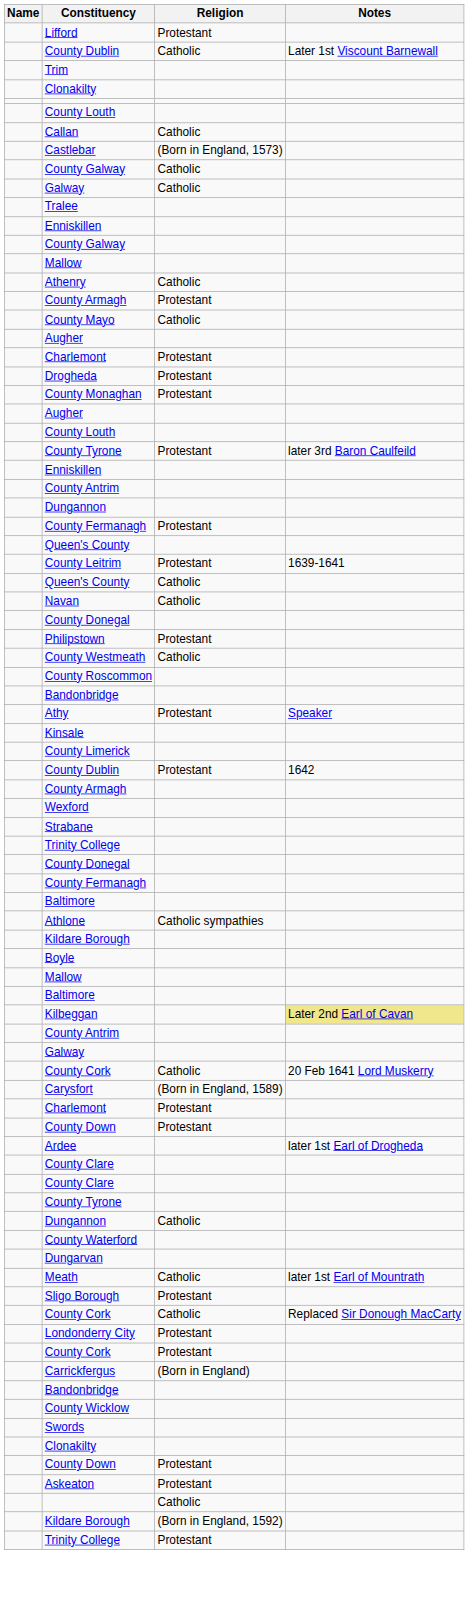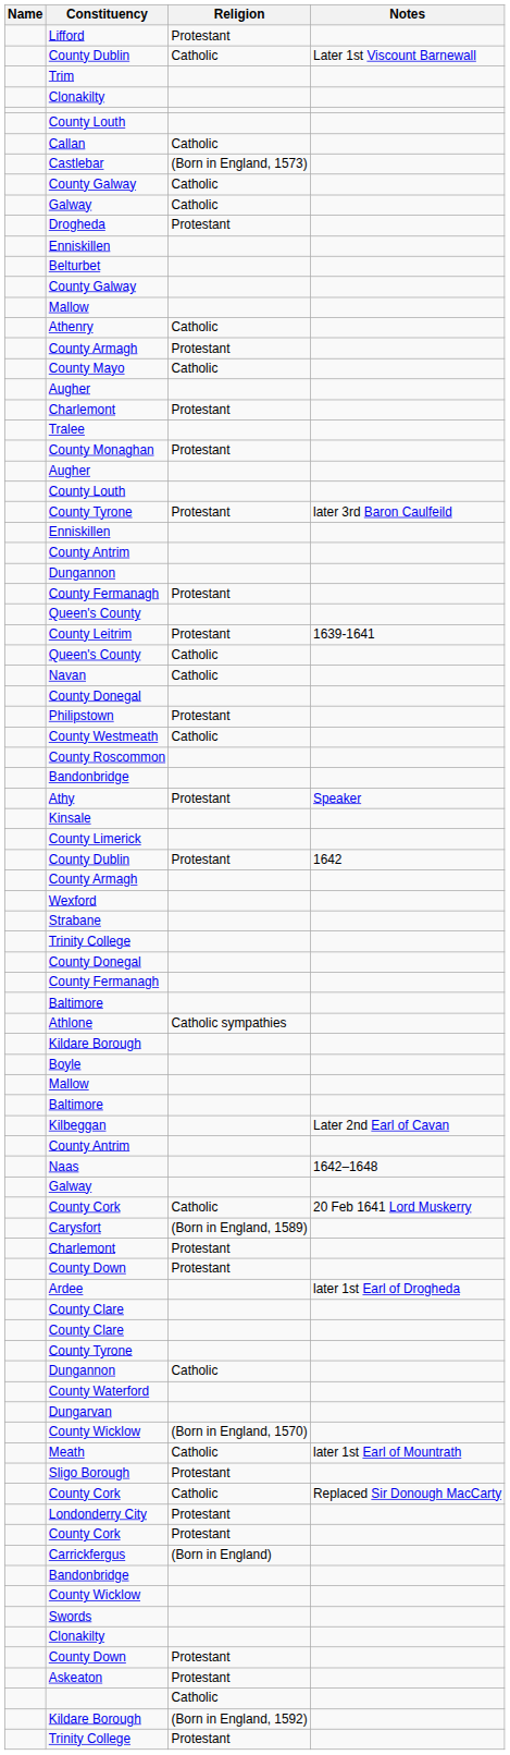 <table class="wikitable sortable">
 <tr>
 <th>Name</th>
 <th>Constituency</th>
 <th>Religion</th>
 <th>Notes</th>
 </tr>
 <tr>
 <td></td>
 <td><a href='#'>Lifford</a></td>
 <td>Protestant</td>
 <td></td>
 </tr>
 <tr>
 <td></td>
 <td><a href='#'>County Dublin</a></td>
 <td>Catholic</td>
 <td>Later 1st <a href='#'>Viscount Barnewall</a></td>
 </tr>
 <tr>
 <td></td>
 <td><a href='#'>Trim</a></td>
 <td></td>
 <td></td>
 </tr>
 <tr>
 <td></td>
 <td><a href='#'>Clonakilty</a></td>
 <td></td>
 <td></td>
 </tr>
 <tr>
 <td></td>
 <td></td>
 <td></td>
 <td></td>
 </tr>
 <tr>
 <td></td>
 <td><a href='#'>County Louth</a></td>
 <td></td>
 <td></td>
 </tr>
 <tr>
 <td></td>
 <td><a href='#'>Callan</a></td>
 <td>Catholic</td>
 <td></td>
 </tr>
 <tr>
 <td></td>
 <td><a href='#'>Castlebar</a></td>
 <td>(Born in England, 1573)</td>
 <td></td>
 </tr>
 <tr>
 <td></td>
 <td><a href='#'>County Galway</a></td>
 <td>Catholic</td>
 <td></td>
 </tr>
 <tr>
 <td></td>
 <td><a href='#'>Galway</a></td>
 <td>Catholic</td>
 <td></td>
 </tr>
 <tr>
 <td></td>
-<td><a href='#'>Tralee</a></td>
+<td><a href='#'>Drogheda</a></td>
+<td>Protestant</td>
+<td></td>
+</tr>
+<tr>
+<td></td>
+<td><a href='#'>Enniskillen</a></td>
 <td></td>
 <td></td>
 </tr>
 <tr>
 <td></td>
-<td><a href='#'>Enniskillen</a></td>
+<td><a href='#'>Belturbet</a></td>
 <td></td>
 <td></td>
 </tr>
 <tr>
 <td></td>
 <td><a href='#'>County Galway</a></td>
 <td></td>
 <td></td>
 </tr>
 <tr>
 <td></td>
 <td><a href='#'>Mallow</a></td>
 <td></td>
 <td></td>
 </tr>
 <tr>
 <td></td>
 <td><a href='#'>Athenry</a></td>
 <td>Catholic</td>
 <td></td>
 </tr>
 <tr>
 <td></td>
 <td><a href='#'>County Armagh</a></td>
 <td>Protestant</td>
 <td></td>
 </tr>
 <tr>
 <td></td>
 <td><a href='#'>County Mayo</a></td>
 <td>Catholic</td>
 <td></td>
 </tr>
 <tr>
 <td></td>
 <td><a href='#'>Augher</a></td>
 <td></td>
 <td></td>
 </tr>
 <tr>
 <td></td>
 <td><a href='#'>Charlemont</a></td>
 <td>Protestant</td>
 <td></td>
 </tr>
 <tr>
 <td></td>
-<td><a href='#'>Drogheda</a></td>
-<td>Protestant</td>
+<td><a href='#'>Tralee</a></td>
+<td></td>
 <td></td>
 </tr>
 <tr>
 <td></td>
 <td><a href='#'>County Monaghan</a></td>
 <td>Protestant</td>
 <td></td>
 </tr>
 <tr>
 <td></td>
 <td><a href='#'>Augher</a></td>
 <td></td>
 <td></td>
 </tr>
 <tr>
 <td></td>
 <td><a href='#'>County Louth</a></td>
 <td></td>
 <td></td>
 </tr>
 <tr>
 <td></td>
 <td><a href='#'>County Tyrone</a></td>
 <td>Protestant</td>
 <td>later 3rd <a href='#'>Baron Caulfeild</a></td>
 </tr>
 <tr>
 <td></td>
 <td><a href='#'>Enniskillen</a></td>
 <td></td>
 <td></td>
 </tr>
 <tr>
 <td></td>
 <td><a href='#'>County Antrim</a></td>
 <td></td>
 <td></td>
 </tr>
 <tr>
 <td></td>
 <td><a href='#'>Dungannon</a></td>
 <td></td>
 <td></td>
 </tr>
 <tr>
 <td></td>
 <td><a href='#'>County Fermanagh</a></td>
 <td>Protestant</td>
 <td></td>
 </tr>
 <tr>
 <td></td>
 <td><a href='#'>Queen's County</a></td>
 <td></td>
 <td></td>
 </tr>
 <tr>
 <td></td>
 <td><a href='#'>County Leitrim</a></td>
 <td>Protestant</td>
 <td>1639-1641</td>
 </tr>
 <tr>
 <td></td>
 <td><a href='#'>Queen's County</a></td>
 <td>Catholic</td>
 <td></td>
 </tr>
 <tr>
 <td></td>
 <td><a href='#'>Navan</a></td>
 <td>Catholic</td>
 <td></td>
 </tr>
 <tr>
 <td></td>
 <td><a href='#'>County Donegal</a></td>
 <td></td>
 <td></td>
 </tr>
 <tr>
 <td></td>
 <td><a href='#'>Philipstown</a></td>
 <td>Protestant</td>
 <td></td>
 </tr>
 <tr>
 <td></td>
 <td><a href='#'>County Westmeath</a></td>
 <td>Catholic</td>
 <td></td>
 </tr>
 <tr>
 <td></td>
 <td><a href='#'>County Roscommon</a></td>
 <td></td>
 <td></td>
 </tr>
 <tr>
 <td></td>
 <td><a href='#'>Bandonbridge</a></td>
 <td></td>
 <td></td>
 </tr>
 <tr>
 <td></td>
 <td><a href='#'>Athy</a></td>
 <td>Protestant</td>
 <td><a href='#'>Speaker</a></td>
 </tr>
 <tr>
 <td></td>
 <td><a href='#'>Kinsale</a></td>
 <td></td>
 <td></td>
 </tr>
 <tr>
 <td></td>
 <td><a href='#'>County Limerick</a></td>
 <td></td>
 <td></td>
 </tr>
 <tr>
 <td></td>
 <td><a href='#'>County Dublin</a></td>
 <td>Protestant</td>
 <td>1642</td>
 </tr>
 <tr>
 <td></td>
 <td><a href='#'>County Armagh</a></td>
 <td></td>
 <td></td>
 </tr>
 <tr>
 <td></td>
 <td><a href='#'>Wexford</a></td>
 <td></td>
 <td></td>
 </tr>
 <tr>
 <td></td>
 <td><a href='#'>Strabane</a></td>
 <td></td>
 <td></td>
 </tr>
 <tr>
 <td></td>
 <td><a href='#'>Trinity College</a></td>
 <td></td>
 <td></td>
 </tr>
 <tr>
 <td></td>
 <td><a href='#'>County Donegal</a></td>
 <td></td>
 <td></td>
 </tr>
 <tr>
 <td></td>
 <td><a href='#'>County Fermanagh</a></td>
 <td></td>
 <td></td>
 </tr>
 <tr>
 <td></td>
 <td><a href='#'>Baltimore</a></td>
 <td></td>
 <td></td>
 </tr>
 <tr>
 <td></td>
 <td><a href='#'>Athlone</a></td>
 <td>Catholic sympathies</td>
 <td></td>
 </tr>
 <tr>
 <td></td>
 <td><a href='#'>Kildare Borough</a></td>
 <td></td>
 <td></td>
 </tr>
 <tr>
 <td></td>
 <td><a href='#'>Boyle</a></td>
 <td></td>
 <td></td>
 </tr>
 <tr>
 <td></td>
 <td><a href='#'>Mallow</a></td>
 <td></td>
 <td></td>
 </tr>
 <tr>
 <td></td>
 <td><a href='#'>Baltimore</a></td>
 <td></td>
 <td></td>
 </tr>
 <tr>
 <td></td>
 <td><a href='#'>Kilbeggan</a></td>
 <td></td>
-<td style="background: khaki;">Later 2nd <a href='#'>Earl of Cavan</a></td>
+<td>Later 2nd <a href='#'>Earl of Cavan</a></td>
 </tr>
 <tr>
 <td></td>
 <td><a href='#'>County Antrim</a></td>
 <td></td>
 <td></td>
+</tr>
+<tr>
+<td></td>
+<td><a href='#'>Naas</a></td>
+<td></td>
+<td>1642–1648</td>
 </tr>
 <tr>
 <td></td>
 <td><a href='#'>Galway</a></td>
 <td></td>
 <td></td>
 </tr>
 <tr>
 <td></td>
 <td><a href='#'>County Cork</a></td>
 <td>Catholic</td>
 <td>20 Feb 1641 <a href='#'>Lord Muskerry</a></td>
 </tr>
 <tr>
 <td></td>
 <td><a href='#'>Carysfort</a></td>
 <td>(Born in England, 1589)</td>
 <td></td>
 </tr>
 <tr>
 <td></td>
 <td><a href='#'>Charlemont</a></td>
 <td>Protestant</td>
 <td></td>
 </tr>
 <tr>
 <td></td>
 <td><a href='#'>County Down</a></td>
 <td>Protestant</td>
 <td></td>
 </tr>
 <tr>
 <td></td>
 <td><a href='#'>Ardee</a></td>
 <td></td>
 <td>later 1st <a href='#'>Earl of Drogheda</a></td>
 </tr>
 <tr>
 <td></td>
 <td><a href='#'>County Clare</a></td>
 <td></td>
 <td></td>
 </tr>
 <tr>
 <td></td>
 <td><a href='#'>County Clare</a></td>
 <td></td>
 <td></td>
 </tr>
 <tr>
 <td></td>
 <td><a href='#'>County Tyrone</a></td>
 <td></td>
 <td></td>
 </tr>
 <tr>
 <td></td>
 <td><a href='#'>Dungannon</a></td>
 <td>Catholic</td>
 <td></td>
 </tr>
 <tr>
 <td></td>
 <td><a href='#'>County Waterford</a></td>
 <td></td>
 <td></td>
 </tr>
 <tr>
 <td></td>
 <td><a href='#'>Dungarvan</a></td>
 <td></td>
+<td></td>
+</tr>
+<tr>
+<td></td>
+<td><a href='#'>County Wicklow</a></td>
+<td>(Born in England, 1570)</td>
 <td></td>
 </tr>
 <tr>
 <td></td>
 <td><a href='#'>Meath</a></td>
 <td>Catholic</td>
 <td>later 1st <a href='#'>Earl of Mountrath</a></td>
 </tr>
 <tr>
 <td></td>
 <td><a href='#'>Sligo Borough</a></td>
 <td>Protestant</td>
 <td></td>
 </tr>
 <tr>
 <td></td>
 <td><a href='#'>County Cork</a></td>
 <td>Catholic</td>
 <td>Replaced <a href='#'>Sir Donough MacCarty</a></td>
 </tr>
 <tr>
 <td></td>
 <td><a href='#'>Londonderry City</a></td>
 <td>Protestant</td>
 <td></td>
 </tr>
 <tr>
 <td></td>
 <td><a href='#'>County Cork</a></td>
 <td>Protestant</td>
 <td></td>
 </tr>
 <tr>
 <td></td>
 <td><a href='#'>Carrickfergus</a></td>
 <td>(Born in England)</td>
 <td></td>
 </tr>
 <tr>
 <td></td>
 <td><a href='#'>Bandonbridge</a></td>
 <td></td>
 <td></td>
 </tr>
 <tr>
 <td></td>
 <td><a href='#'>County Wicklow</a></td>
 <td></td>
 <td></td>
 </tr>
 <tr>
 <td></td>
 <td><a href='#'>Swords</a></td>
 <td></td>
 <td></td>
 </tr>
 <tr>
 <td></td>
 <td><a href='#'>Clonakilty</a></td>
 <td></td>
 <td></td>
 </tr>
 <tr>
 <td></td>
 <td><a href='#'>County Down</a></td>
 <td>Protestant</td>
 <td></td>
 </tr>
 <tr>
 <td></td>
 <td><a href='#'>Askeaton</a></td>
 <td>Protestant</td>
 <td></td>
 </tr>
 <tr>
 <td></td>
 <td></td>
 <td>Catholic</td>
 <td></td>
 </tr>
 <tr>
 <td></td>
 <td><a href='#'>Kildare Borough</a></td>
 <td>(Born in England, 1592)</td>
 <td></td>
 </tr>
 <tr>
 <td></td>
 <td><a href='#'>Trinity College</a></td>
 <td>Protestant</td>
 <td></td>
 </tr>
 </table>
